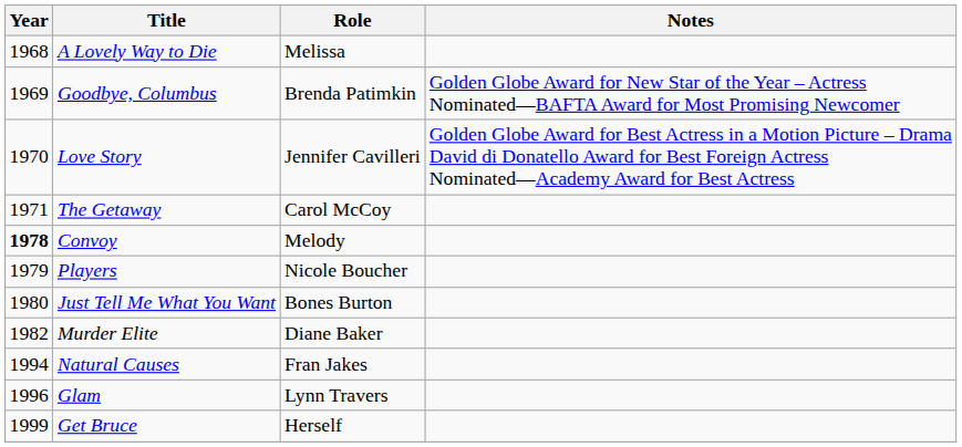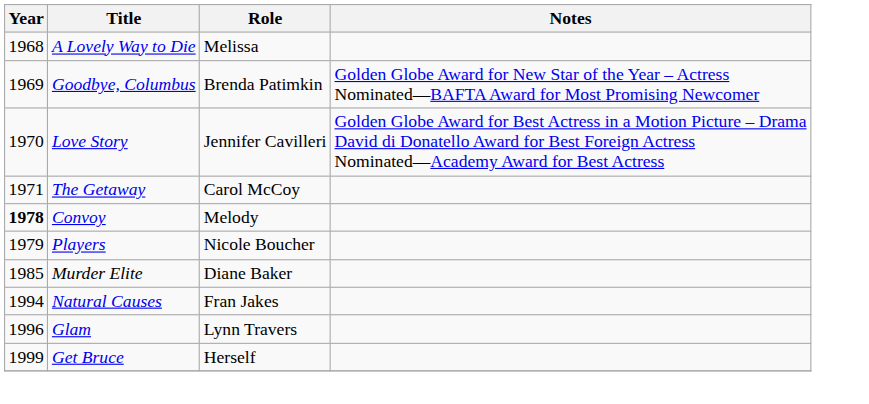 <table class="wikitable sortable">
 <tr>
 <th>Year</th>
 <th>Title</th>
 <th>Role</th>
 <th class="unsortable">Notes</th>
 </tr>
 <tr>
 <td>1968</td>
 <td><em><a href='#'>A Lovely Way to Die</a></em></td>
 <td>Melissa</td>
 <td></td>
 </tr>
 <tr>
 <td>1969</td>
 <td><em><a href='#'>Goodbye, Columbus</a></em></td>
 <td>Brenda Patimkin</td>
 <td><a href='#'>Golden Globe Award for New Star of the Year – Actress</a><br>Nominated—<a href='#'>BAFTA Award for Most Promising Newcomer</a></td>
 </tr>
 <tr>
 <td>1970</td>
 <td><em><a href='#'>Love Story</a></em></td>
 <td>Jennifer Cavilleri</td>
 <td><a href='#'>Golden Globe Award for Best Actress in a Motion Picture – Drama</a><br><a href='#'>David di Donatello Award for Best Foreign Actress</a><br>Nominated—<a href='#'>Academy Award for Best Actress</a></td>
 </tr>
 <tr>
 <td>1971</td>
 <td><em><a href='#'>The Getaway</a></em></td>
 <td>Carol McCoy</td>
 <td></td>
 </tr>
 <tr>
 <td><strong>1978</strong></td>
 <td><em><a href='#'>Convoy</a></em></td>
 <td>Melody</td>
 <td></td>
 </tr>
 <tr>
 <td>1979</td>
 <td><em><a href='#'>Players</a></em></td>
 <td>Nicole Boucher</td>
 <td></td>
 </tr>
 <tr>
-<td>1980</td>
-<td><em><a href='#'>Just Tell Me What You Want</a></em></td>
-<td>Bones Burton</td>
-<td></td>
-</tr>
-<tr>
-<td>1982</td>
+<td>1985</td>
 <td><em>Murder Elite</em></td>
 <td>Diane Baker</td>
 <td></td>
 </tr>
 <tr>
 <td>1994</td>
 <td><em><a href='#'>Natural Causes</a></em></td>
 <td>Fran Jakes</td>
 <td></td>
 </tr>
 <tr>
 <td>1996</td>
 <td><em><a href='#'>Glam</a></em></td>
 <td>Lynn Travers</td>
 <td></td>
 </tr>
 <tr>
 <td>1999</td>
 <td><em><a href='#'>Get Bruce</a></em></td>
 <td>Herself</td>
 <td></td>
 </tr>
 <tr>
 </tr>
 </table>
